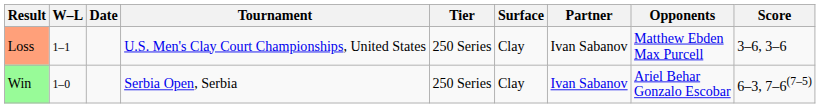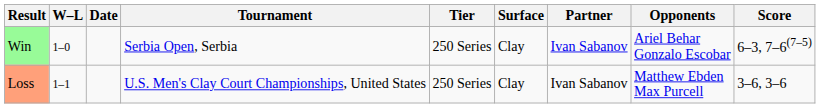 <table class="sortable wikitable">
 <tr>
 <th>Result</th>
 <th class="unsortable">W–L</th>
 <th>Date</th>
 <th>Tournament</th>
 <th>Tier</th>
 <th>Surface</th>
 <th>Partner</th>
 <th>Opponents</th>
 <th class="unsortable">Score</th>
 </tr>
 <tr>
+<td bgcolor=98FB98>Win</td>
+<td><small>1–0</small></td>
+<td><a href='#'></a></td>
+<td><a href='#'>Serbia Open</a>, Serbia</td>
+<td>250 Series</td>
+<td>Clay</td>
+<td> <a href='#'>Ivan Sabanov</a></td>
+<td> <a href='#'>Ariel Behar</a><br> <a href='#'>Gonzalo Escobar</a></td>
+<td>6–3, 7–6<sup>(7–5)</sup></td>
+</tr>
+<tr>
 <td bgcolor=FFA07A>Loss</td>
 <td><small>1–1</small></td>
 <td><a href='#'></a></td>
 <td><a href='#'>U.S. Men's Clay Court Championships</a>, United States</td>
 <td>250 Series</td>
 <td>Clay</td>
 <td> Ivan Sabanov</td>
 <td> <a href='#'>Matthew Ebden</a><br> <a href='#'>Max Purcell</a></td>
 <td>3–6, 3–6</td>
 </tr>
-<tr>
-<td bgcolor=98FB98>Win</td>
-<td><small>1–0</small></td>
-<td><a href='#'></a></td>
-<td><a href='#'>Serbia Open</a>, Serbia</td>
-<td>250 Series</td>
-<td>Clay</td>
-<td> <a href='#'>Ivan Sabanov</a></td>
-<td> <a href='#'>Ariel Behar</a><br> <a href='#'>Gonzalo Escobar</a></td>
-<td>6–3, 7–6<sup>(7–5)</sup></td>
-</tr>
 </table>
